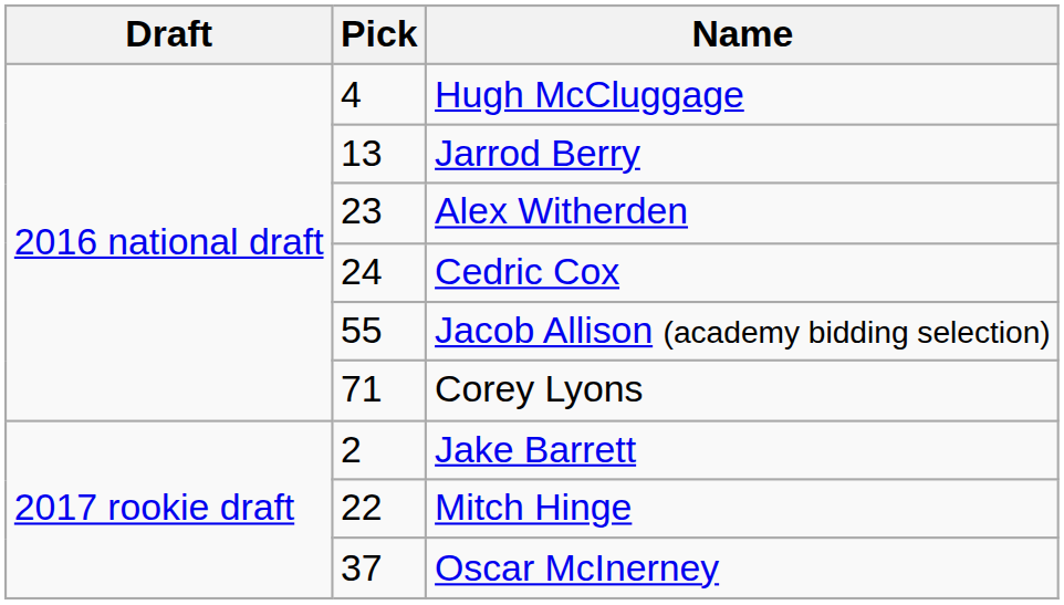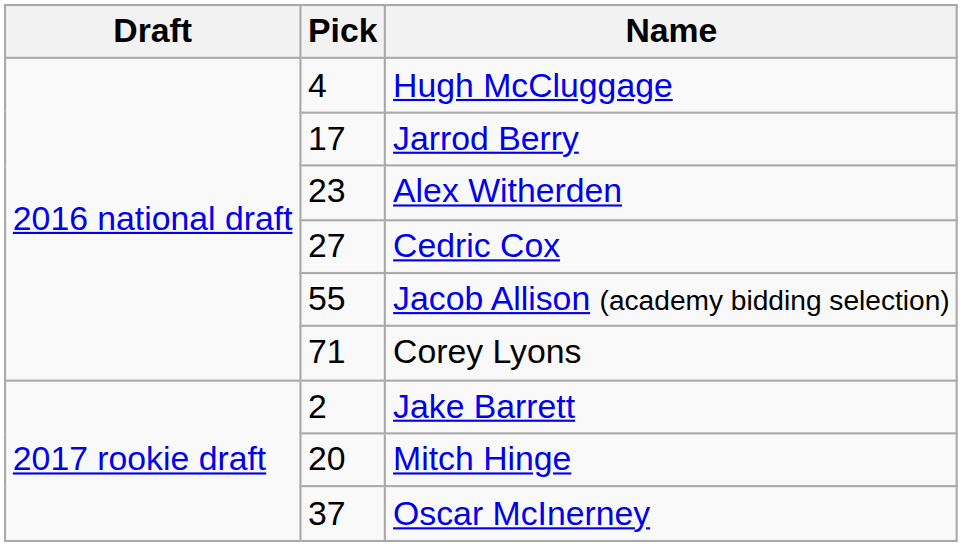 <table class="wikitable plainrowheaders">
 <tr>
 <th scope="col"><strong>Draft</strong></th>
 <th scope="col"><strong>Pick</strong></th>
 <th scope="col"><strong>Name</strong></th>
 </tr>
 <tr>
 <th rowspan= "6" style="font-weight: normal; background: #F9F9F9; text-align: left;"><a href='#'>2016 national draft</a></th>
 <td>4</td>
 <td><a href='#'>Hugh McCluggage</a></td>
 </tr>
 <tr>
-<td>13</td>
+<td>17</td>
 <td><a href='#'>Jarrod Berry</a></td>
 </tr>
 <tr>
 <td>23</td>
 <td><a href='#'>Alex Witherden</a></td>
 </tr>
 <tr>
-<td>24</td>
+<td>27</td>
 <td><a href='#'>Cedric Cox</a></td>
 </tr>
 <tr>
 <td>55</td>
 <td><a href='#'>Jacob Allison</a> <small>(academy bidding selection)</small></td>
 </tr>
 <tr>
 <td>71</td>
 <td>Corey Lyons</td>
 </tr>
 <tr>
 <th rowspan= "3" style="font-weight: normal; background: #F9F9F9; text-align: left;"><a href='#'>2017 rookie draft</a></th>
 <td>2</td>
 <td><a href='#'>Jake Barrett</a></td>
 </tr>
 <tr>
-<td>22</td>
+<td>20</td>
 <td><a href='#'>Mitch Hinge</a></td>
 </tr>
 <tr>
 <td>37</td>
 <td><a href='#'>Oscar McInerney</a></td>
 </tr>
 </table>
